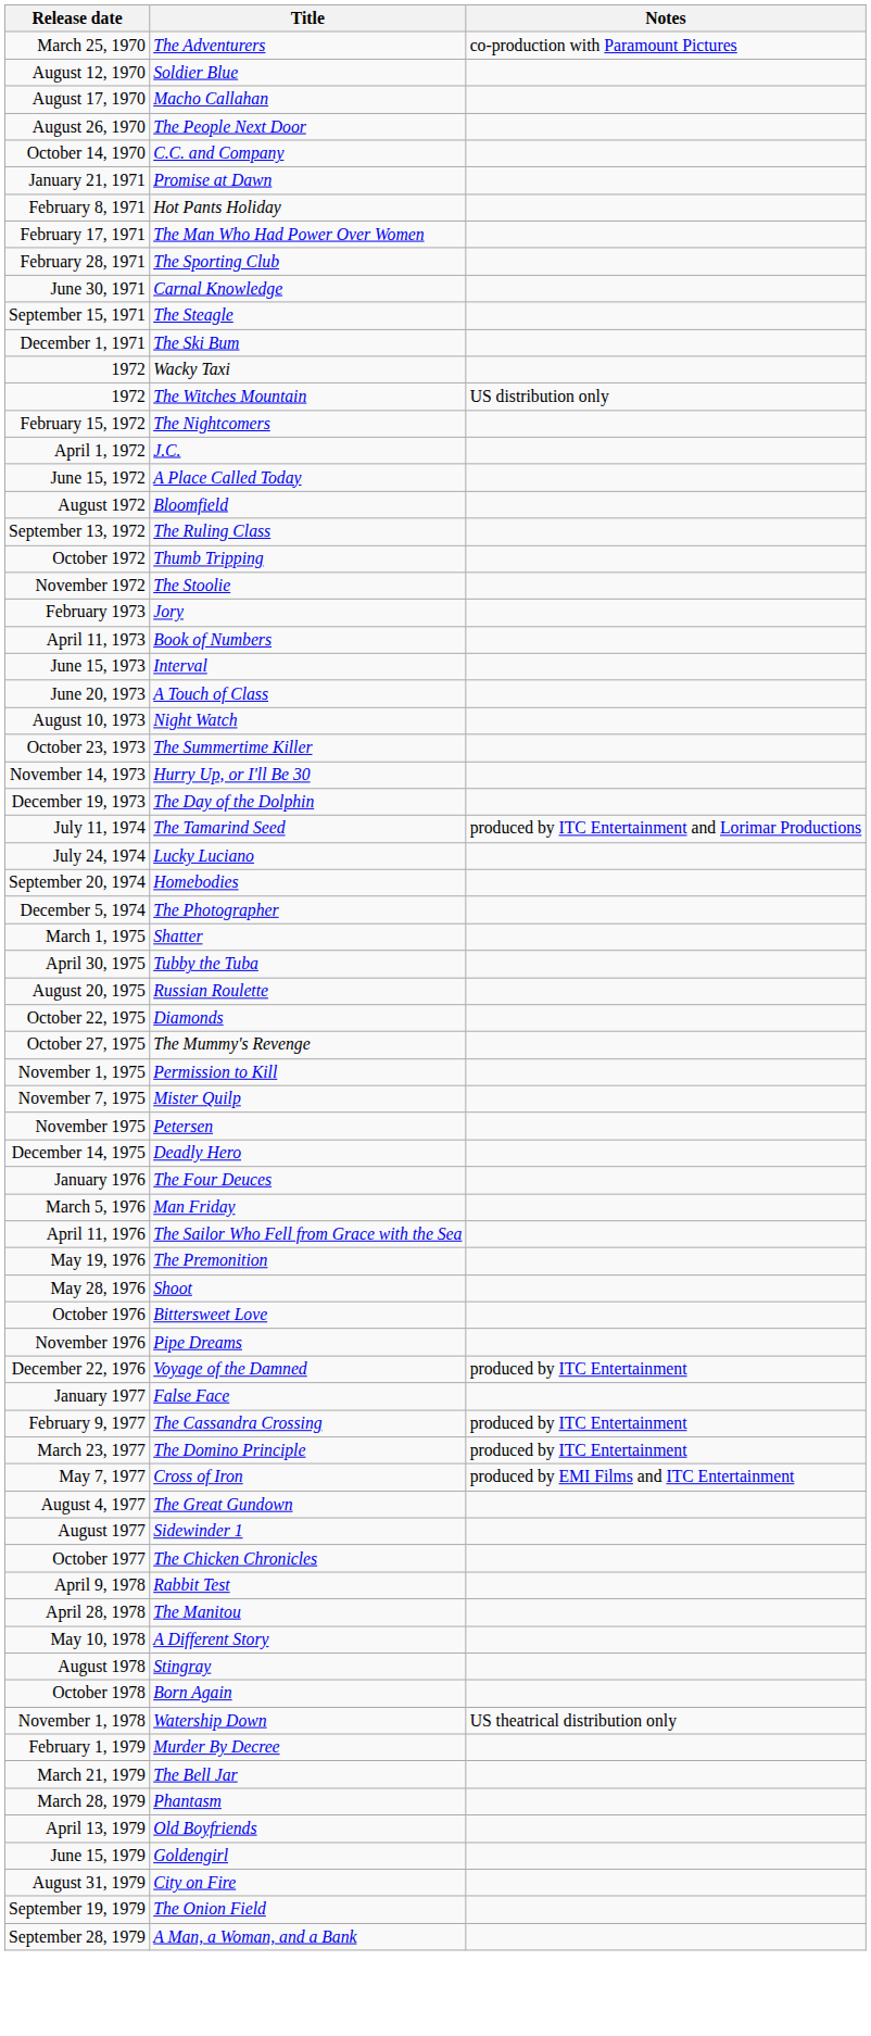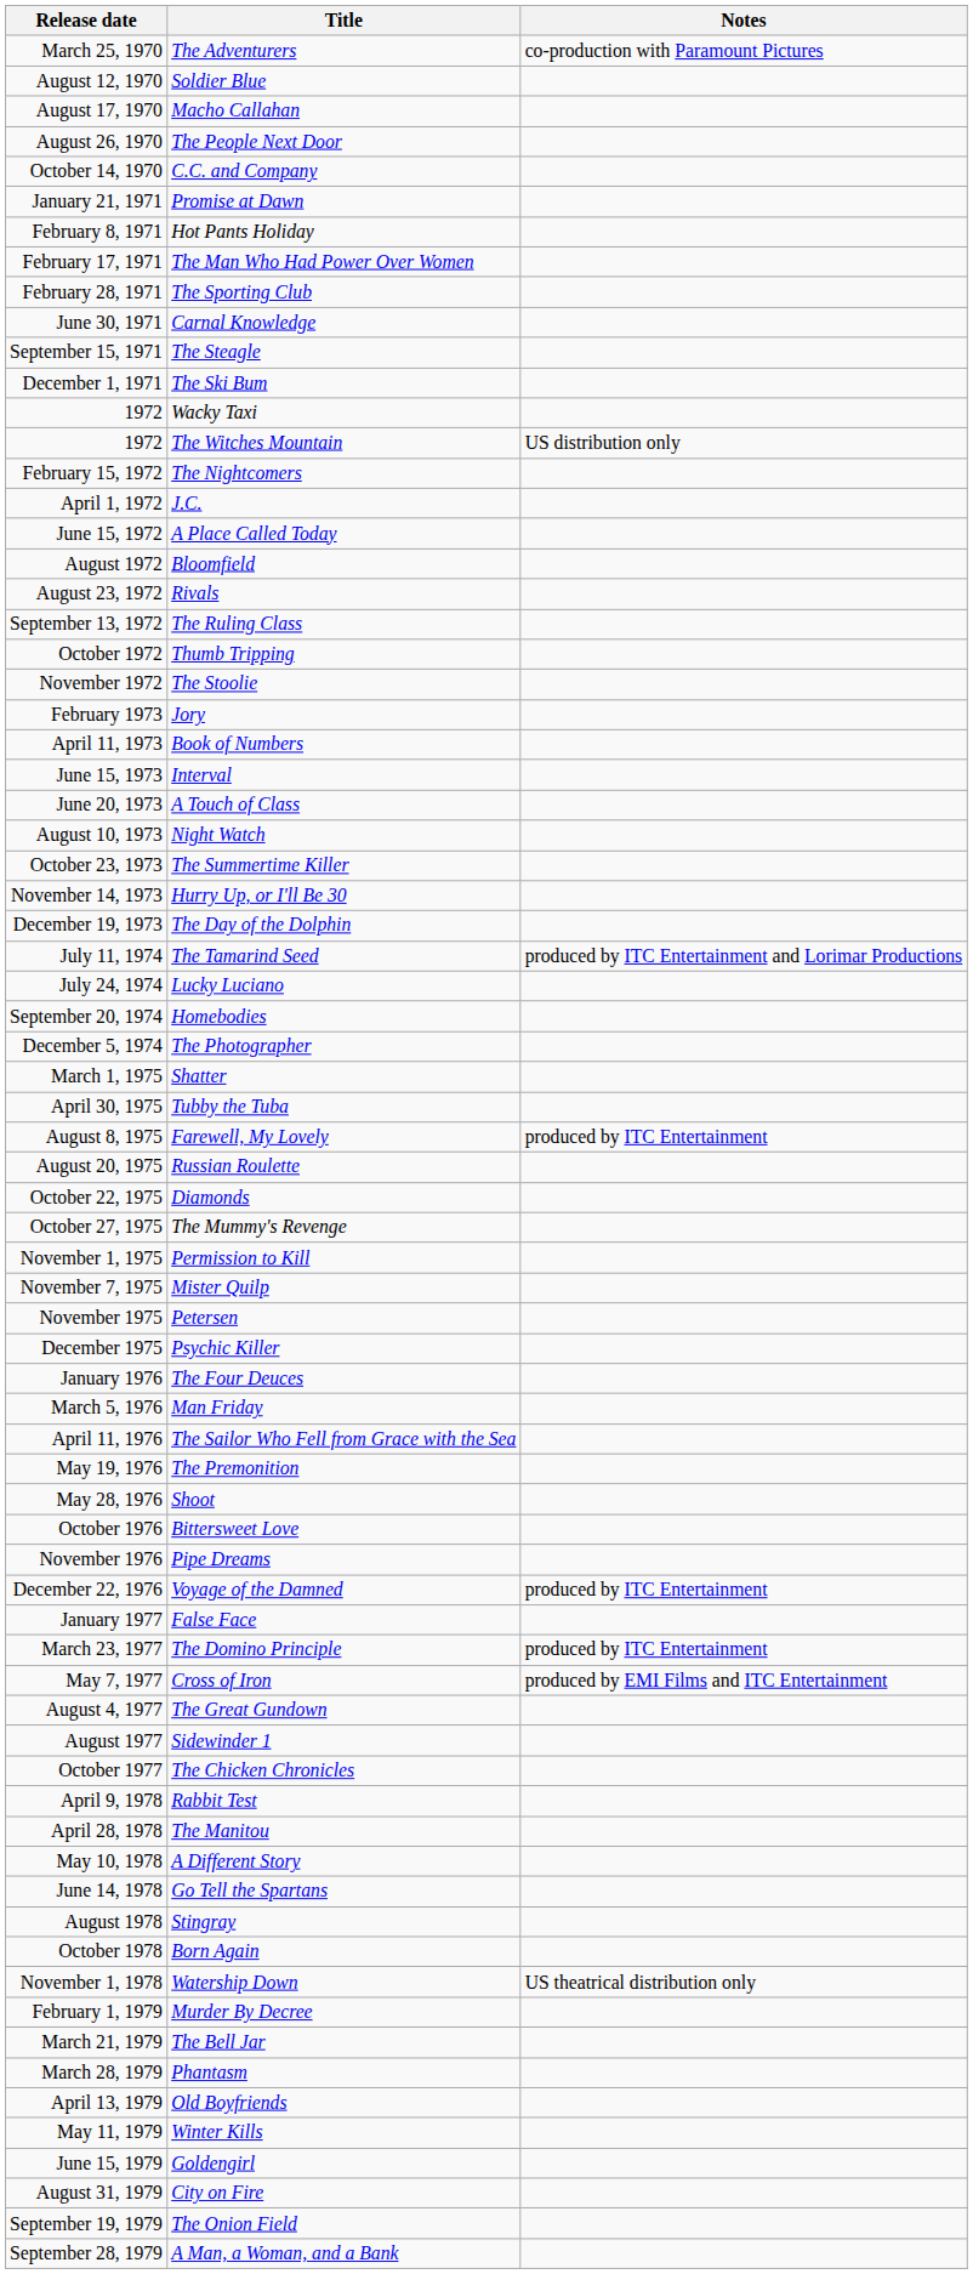 <table class="wikitable sortable">
 <tr>
 <th>Release date</th>
 <th>Title</th>
 <th>Notes</th>
 </tr>
 <tr>
 <td align="right">March 25, 1970</td>
 <td><em><a href='#'>The Adventurers</a></em></td>
 <td>co-production with <a href='#'>Paramount Pictures</a></td>
 </tr>
 <tr>
 <td align="right">August 12, 1970</td>
 <td><em><a href='#'>Soldier Blue</a></em></td>
 <td></td>
 </tr>
 <tr>
 <td align="right">August 17, 1970</td>
 <td><em><a href='#'>Macho Callahan</a></em></td>
 <td></td>
 </tr>
 <tr>
 <td align="right">August 26, 1970</td>
 <td><em><a href='#'>The People Next Door</a></em></td>
 <td></td>
 </tr>
 <tr>
 <td align="right">October 14, 1970</td>
 <td><em><a href='#'>C.C. and Company</a></em></td>
 <td></td>
 </tr>
 <tr>
 <td align="right">January 21, 1971</td>
 <td><em><a href='#'>Promise at Dawn</a></em></td>
 <td></td>
 </tr>
 <tr>
 <td align="right">February 8, 1971</td>
 <td><em>Hot Pants Holiday</em></td>
 <td></td>
 </tr>
 <tr>
 <td align="right">February 17, 1971</td>
 <td><em><a href='#'>The Man Who Had Power Over Women</a></em></td>
 <td></td>
 </tr>
 <tr>
 <td align="right">February 28, 1971</td>
 <td><em><a href='#'>The Sporting Club</a></em></td>
 <td></td>
 </tr>
 <tr>
 <td align="right">June 30, 1971</td>
 <td><em><a href='#'>Carnal Knowledge</a></em></td>
 <td></td>
 </tr>
 <tr>
 <td align="right">September 15, 1971</td>
 <td><em><a href='#'>The Steagle</a></em></td>
 <td></td>
 </tr>
 <tr>
 <td align="right">December 1, 1971</td>
 <td><em><a href='#'>The Ski Bum</a></em></td>
 <td></td>
 </tr>
 <tr>
 <td align="right">1972</td>
 <td><em>Wacky Taxi</em></td>
 <td></td>
 </tr>
 <tr>
 <td align="right">1972</td>
 <td><em><a href='#'>The Witches Mountain</a></em></td>
 <td>US distribution only</td>
 </tr>
 <tr>
 <td align="right">February 15, 1972</td>
 <td><em><a href='#'>The Nightcomers</a></em></td>
 <td></td>
 </tr>
 <tr>
 <td align="right">April 1, 1972</td>
 <td><em><a href='#'>J.C.</a></em></td>
 <td></td>
 </tr>
 <tr>
 <td align="right">June 15, 1972</td>
 <td><em><a href='#'>A Place Called Today</a></em></td>
 <td></td>
 </tr>
 <tr>
 <td align="right">August 1972</td>
 <td><em><a href='#'>Bloomfield</a></em></td>
 <td></td>
 </tr>
 <tr>
+<td align="right">August 23, 1972</td>
+<td><em><a href='#'>Rivals</a></em></td>
+<td></td>
+</tr>
+<tr>
 <td align="right">September 13, 1972</td>
 <td><em><a href='#'>The Ruling Class</a></em></td>
 <td></td>
 </tr>
 <tr>
 <td align="right">October 1972</td>
 <td><em><a href='#'>Thumb Tripping</a></em></td>
 <td></td>
 </tr>
 <tr>
 <td align="right">November 1972</td>
 <td><em><a href='#'>The Stoolie</a></em></td>
 <td></td>
 </tr>
 <tr>
 <td align="right">February 1973</td>
 <td><em><a href='#'>Jory</a></em></td>
 <td></td>
 </tr>
 <tr>
 <td align="right">April 11, 1973</td>
 <td><em><a href='#'>Book of Numbers</a></em></td>
 <td></td>
 </tr>
 <tr>
 <td align="right">June 15, 1973</td>
 <td><em><a href='#'>Interval</a></em></td>
 <td></td>
 </tr>
 <tr>
 <td align="right">June 20, 1973</td>
 <td><em><a href='#'>A Touch of Class</a></em></td>
 <td></td>
 </tr>
 <tr>
 <td align="right">August 10, 1973</td>
 <td><em><a href='#'>Night Watch</a></em></td>
 <td></td>
 </tr>
 <tr>
 <td align="right">October 23, 1973</td>
 <td><em><a href='#'>The Summertime Killer</a></em></td>
 <td></td>
 </tr>
 <tr>
 <td align="right">November 14, 1973</td>
 <td><em><a href='#'>Hurry Up, or I'll Be 30</a></em></td>
 <td></td>
 </tr>
 <tr>
 <td align="right">December 19, 1973</td>
 <td><em><a href='#'>The Day of the Dolphin</a></em></td>
 <td></td>
 </tr>
 <tr>
 <td align="right">July 11, 1974</td>
 <td><em><a href='#'>The Tamarind Seed</a></em> </td>
 <td>produced by <a href='#'>ITC Entertainment</a> and <a href='#'>Lorimar Productions</a></td>
 </tr>
 <tr>
 <td align="right">July 24, 1974</td>
 <td><em><a href='#'>Lucky Luciano</a></em></td>
 <td></td>
 </tr>
 <tr>
 <td align="right">September 20, 1974</td>
 <td><em><a href='#'>Homebodies</a></em></td>
 <td></td>
 </tr>
 <tr>
 <td align="right">December 5, 1974</td>
 <td><em><a href='#'>The Photographer</a></em></td>
 <td></td>
 </tr>
 <tr>
 <td align="right">March 1, 1975</td>
 <td><em><a href='#'>Shatter</a></em></td>
 <td></td>
 </tr>
 <tr>
 <td align="right">April 30, 1975</td>
 <td><em><a href='#'>Tubby the Tuba</a></em></td>
 <td></td>
 </tr>
 <tr>
+<td align="right">August 8, 1975</td>
+<td><em><a href='#'>Farewell, My Lovely</a></em> </td>
+<td>produced by <a href='#'>ITC Entertainment</a></td>
+</tr>
+<tr>
 <td align="right">August 20, 1975</td>
 <td><em><a href='#'>Russian Roulette</a></em></td>
 <td></td>
 </tr>
 <tr>
 <td align="right">October 22, 1975</td>
 <td><em><a href='#'>Diamonds</a></em></td>
 <td></td>
 </tr>
 <tr>
 <td align="right">October 27, 1975</td>
 <td><em>The Mummy's Revenge</em></td>
 <td></td>
 </tr>
 <tr>
 <td align="right">November 1, 1975</td>
 <td><em><a href='#'>Permission to Kill</a></em></td>
 <td></td>
 </tr>
 <tr>
 <td align="right">November 7, 1975</td>
 <td><em><a href='#'>Mister Quilp</a></em></td>
 <td></td>
 </tr>
 <tr>
 <td align="right">November 1975</td>
 <td><em><a href='#'>Petersen</a></em></td>
 <td></td>
 </tr>
 <tr>
-<td align="right">December 14, 1975</td>
-<td><em><a href='#'>Deadly Hero</a></em></td>
+<td align="right">December 1975</td>
+<td><em><a href='#'>Psychic Killer</a></em></td>
 <td></td>
 </tr>
 <tr>
 <td align="right">January 1976</td>
 <td><em><a href='#'>The Four Deuces</a></em></td>
 <td></td>
 </tr>
 <tr>
 <td align="right">March 5, 1976</td>
 <td><em><a href='#'>Man Friday</a></em></td>
 <td></td>
 </tr>
 <tr>
 <td align="right">April 11, 1976</td>
 <td><em><a href='#'>The Sailor Who Fell from Grace with the Sea</a></em></td>
 <td></td>
 </tr>
 <tr>
 <td align="right">May 19, 1976</td>
 <td><em><a href='#'>The Premonition</a></em></td>
 <td></td>
 </tr>
 <tr>
 <td align="right">May 28, 1976</td>
 <td><em><a href='#'>Shoot</a></em></td>
 <td></td>
 </tr>
 <tr>
 <td align="right">October 1976</td>
 <td><em><a href='#'>Bittersweet Love</a></em></td>
 <td></td>
 </tr>
 <tr>
 <td align="right">November 1976</td>
 <td><em><a href='#'>Pipe Dreams</a></em></td>
 <td></td>
 </tr>
 <tr>
 <td align="right">December 22, 1976</td>
 <td><em><a href='#'>Voyage of the Damned</a></em> </td>
 <td>produced by <a href='#'>ITC Entertainment</a></td>
 </tr>
 <tr>
 <td align="right">January 1977</td>
 <td><em><a href='#'>False Face</a></em></td>
 <td></td>
 </tr>
 <tr>
-<td align="right">February 9, 1977</td>
-<td><em><a href='#'>The Cassandra Crossing</a></em> </td>
-<td>produced by <a href='#'>ITC Entertainment</a></td>
-</tr>
-<tr>
 <td align="right">March 23, 1977</td>
 <td><em><a href='#'>The Domino Principle</a></em> </td>
 <td>produced by <a href='#'>ITC Entertainment</a></td>
 </tr>
 <tr>
 <td align="right">May 7, 1977</td>
 <td><em><a href='#'>Cross of Iron</a></em></td>
 <td>produced by <a href='#'>EMI Films</a> and <a href='#'>ITC Entertainment</a></td>
 </tr>
 <tr>
 <td align="right">August 4, 1977</td>
 <td><em><a href='#'>The Great Gundown</a></em></td>
 <td></td>
 </tr>
 <tr>
 <td align="right">August 1977</td>
 <td><em><a href='#'>Sidewinder 1</a></em></td>
 <td></td>
 </tr>
 <tr>
 <td align="right">October 1977</td>
 <td><em><a href='#'>The Chicken Chronicles</a></em></td>
 <td></td>
 </tr>
 <tr>
 <td align="right">April 9, 1978</td>
 <td><em><a href='#'>Rabbit Test</a></em></td>
 <td></td>
 </tr>
 <tr>
 <td align="right">April 28, 1978</td>
 <td><em><a href='#'>The Manitou</a></em></td>
 <td></td>
 </tr>
 <tr>
 <td align="right">May 10, 1978</td>
 <td><em><a href='#'>A Different Story</a></em></td>
 <td></td>
 </tr>
 <tr>
+<td align="right">June 14, 1978</td>
+<td><em><a href='#'>Go Tell the Spartans</a></em></td>
+<td></td>
+</tr>
+<tr>
 <td align="right">August 1978</td>
 <td><em><a href='#'>Stingray</a></em></td>
 <td></td>
 </tr>
 <tr>
 <td align="right">October 1978</td>
 <td><em><a href='#'>Born Again</a></em></td>
 <td></td>
 </tr>
 <tr>
 <td align="right">November 1, 1978</td>
 <td><em><a href='#'>Watership Down</a></em> </td>
 <td>US theatrical distribution only</td>
 </tr>
 <tr>
 <td align="right">February 1, 1979</td>
 <td><em><a href='#'>Murder By Decree</a></em></td>
 <td></td>
 </tr>
 <tr>
 <td align="right">March 21, 1979</td>
 <td><em><a href='#'>The Bell Jar</a></em></td>
 <td></td>
 </tr>
 <tr>
 <td align="right">March 28, 1979</td>
 <td><em><a href='#'>Phantasm</a></em></td>
 <td></td>
 </tr>
 <tr>
 <td align="right">April 13, 1979</td>
 <td><em><a href='#'>Old Boyfriends</a></em></td>
 <td></td>
 </tr>
 <tr>
+<td align="right">May 11, 1979</td>
+<td><em><a href='#'>Winter Kills</a></em></td>
+<td></td>
+</tr>
+<tr>
 <td align="right">June 15, 1979</td>
 <td><em><a href='#'>Goldengirl</a></em></td>
 <td></td>
 </tr>
 <tr>
 <td align="right">August 31, 1979</td>
 <td><em><a href='#'>City on Fire</a></em></td>
 <td></td>
 </tr>
 <tr>
 <td align="right">September 19, 1979</td>
 <td><em><a href='#'>The Onion Field</a></em></td>
 <td></td>
 </tr>
 <tr>
 <td align="right">September 28, 1979</td>
 <td><em><a href='#'>A Man, a Woman, and a Bank</a></em></td>
 <td></td>
 </tr>
 </table>
